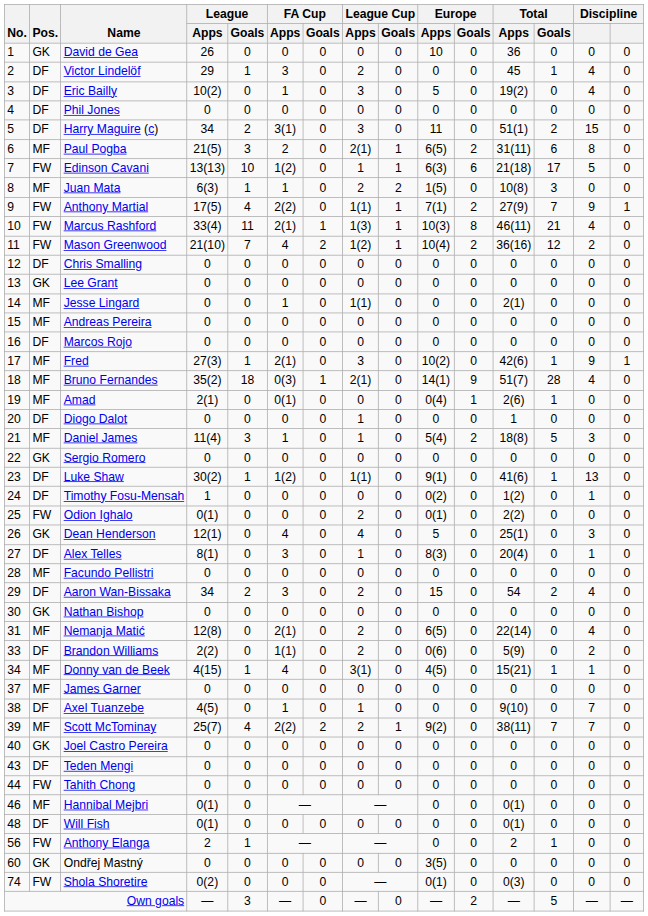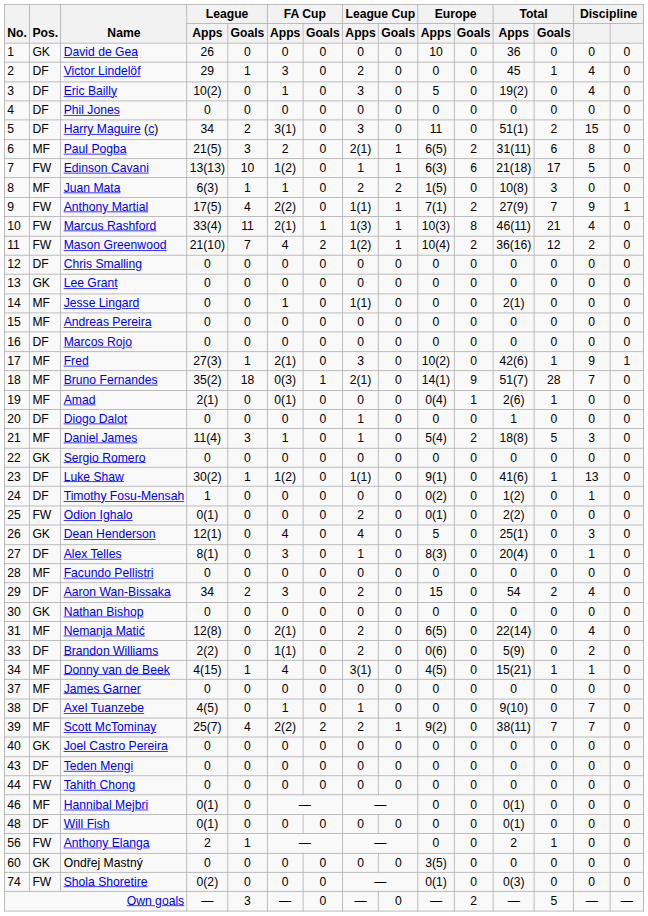 <table class="wikitable" style="text-align:center">
 <tr>
 <th rowspan="2" valign="bottom">No.</th>
 <th rowspan="2" valign="bottom">Pos.</th>
 <th rowspan="2" valign="bottom">Name</th>
 <th colspan="2" width="85">League</th>
 <th colspan="2" width="85">FA Cup</th>
 <th colspan="2" width="85">League Cup</th>
 <th colspan="2" width="85">Europe</th>
 <th colspan="2" width="85">Total</th>
 <th colspan="2" width="85">Discipline</th>
 </tr>
 <tr>
 <th>Apps</th>
 <th>Goals</th>
 <th>Apps</th>
 <th>Goals</th>
 <th>Apps</th>
 <th>Goals</th>
 <th>Apps</th>
 <th>Goals</th>
 <th>Apps</th>
 <th>Goals</th>
 <th></th>
 <th></th>
 </tr>
 <tr>
 <td align="left">1</td>
 <td align="left">GK</td>
 <td align="left"> <a href='#'>David de Gea</a></td>
 <td>26</td>
 <td>0</td>
 <td>0</td>
 <td>0</td>
 <td>0</td>
 <td>0</td>
 <td>10</td>
 <td>0</td>
 <td>36</td>
 <td>0</td>
 <td>0</td>
 <td>0</td>
 </tr>
 <tr>
 <td align="left">2</td>
 <td align="left">DF</td>
 <td align="left"> <a href='#'>Victor Lindelöf</a></td>
 <td>29</td>
 <td>1</td>
 <td>3</td>
 <td>0</td>
 <td>2</td>
 <td>0</td>
 <td>0</td>
 <td>0</td>
 <td>45</td>
 <td>1</td>
 <td>4</td>
 <td>0</td>
 </tr>
 <tr>
 <td align="left">3</td>
 <td align="left">DF</td>
 <td align="left"> <a href='#'>Eric Bailly</a></td>
 <td>10(2)</td>
 <td>0</td>
 <td>1</td>
 <td>0</td>
 <td>3</td>
 <td>0</td>
 <td>5</td>
 <td>0</td>
 <td>19(2)</td>
 <td>0</td>
 <td>4</td>
 <td>0</td>
 </tr>
 <tr>
 <td align="left">4</td>
 <td align="left">DF</td>
 <td align="left"> <a href='#'>Phil Jones</a></td>
 <td>0</td>
 <td>0</td>
 <td>0</td>
 <td>0</td>
 <td>0</td>
 <td>0</td>
 <td>0</td>
 <td>0</td>
 <td>0</td>
 <td>0</td>
 <td>0</td>
 <td>0</td>
 </tr>
 <tr>
 <td align="left">5</td>
 <td align="left">DF</td>
 <td align="left"> <a href='#'>Harry Maguire</a> (<a href='#'>c</a>)</td>
 <td>34</td>
 <td>2</td>
 <td>3(1)</td>
 <td>0</td>
 <td>3</td>
 <td>0</td>
 <td>11</td>
 <td>0</td>
 <td>51(1)</td>
 <td>2</td>
 <td>15</td>
 <td>0</td>
 </tr>
 <tr>
 <td align="left">6</td>
 <td align="left">MF</td>
 <td align="left"> <a href='#'>Paul Pogba</a></td>
 <td>21(5)</td>
 <td>3</td>
 <td>2</td>
 <td>0</td>
 <td>2(1)</td>
 <td>1</td>
 <td>6(5)</td>
 <td>2</td>
 <td>31(11)</td>
 <td>6</td>
 <td>8</td>
 <td>0</td>
 </tr>
 <tr>
 <td align="left">7</td>
 <td align="left">FW</td>
 <td align="left"> <a href='#'>Edinson Cavani</a></td>
 <td>13(13)</td>
 <td>10</td>
 <td>1(2)</td>
 <td>0</td>
 <td>1</td>
 <td>1</td>
 <td>6(3)</td>
 <td>6</td>
 <td>21(18)</td>
 <td>17</td>
 <td>5</td>
 <td>0</td>
 </tr>
 <tr>
 <td align="left">8</td>
 <td align="left">MF</td>
 <td align="left"> <a href='#'>Juan Mata</a></td>
 <td>6(3)</td>
 <td>1</td>
 <td>1</td>
 <td>0</td>
 <td>2</td>
 <td>2</td>
 <td>1(5)</td>
 <td>0</td>
 <td>10(8)</td>
 <td>3</td>
 <td>0</td>
 <td>0</td>
 </tr>
 <tr>
 <td align="left">9</td>
 <td align="left">FW</td>
 <td align="left"> <a href='#'>Anthony Martial</a></td>
 <td>17(5)</td>
 <td>4</td>
 <td>2(2)</td>
 <td>0</td>
 <td>1(1)</td>
 <td>1</td>
 <td>7(1)</td>
 <td>2</td>
 <td>27(9)</td>
 <td>7</td>
 <td>9</td>
 <td>1</td>
 </tr>
 <tr>
 <td align="left">10</td>
 <td align="left">FW</td>
 <td align="left"> <a href='#'>Marcus Rashford</a></td>
 <td>33(4)</td>
 <td>11</td>
 <td>2(1)</td>
 <td>1</td>
 <td>1(3)</td>
 <td>1</td>
 <td>10(3)</td>
 <td>8</td>
 <td>46(11)</td>
 <td>21</td>
 <td>4</td>
 <td>0</td>
 </tr>
 <tr>
 <td align="left">11</td>
 <td align="left">FW</td>
 <td align="left"> <a href='#'>Mason Greenwood</a></td>
 <td>21(10)</td>
 <td>7</td>
 <td>4</td>
 <td>2</td>
 <td>1(2)</td>
 <td>1</td>
 <td>10(4)</td>
 <td>2</td>
 <td>36(16)</td>
 <td>12</td>
 <td>2</td>
 <td>0</td>
 </tr>
 <tr>
 <td align="left">12</td>
 <td align="left">DF</td>
 <td align="left"> <a href='#'>Chris Smalling</a></td>
 <td>0</td>
 <td>0</td>
 <td>0</td>
 <td>0</td>
 <td>0</td>
 <td>0</td>
 <td>0</td>
 <td>0</td>
 <td>0</td>
 <td>0</td>
 <td>0</td>
 <td>0</td>
 </tr>
 <tr>
 <td align="left">13</td>
 <td align="left">GK</td>
 <td align="left"> <a href='#'>Lee Grant</a></td>
 <td>0</td>
 <td>0</td>
 <td>0</td>
 <td>0</td>
 <td>0</td>
 <td>0</td>
 <td>0</td>
 <td>0</td>
 <td>0</td>
 <td>0</td>
 <td>0</td>
 <td>0</td>
 </tr>
 <tr>
 <td align="left">14</td>
 <td align="left">MF</td>
 <td align="left"> <a href='#'>Jesse Lingard</a></td>
 <td>0</td>
 <td>0</td>
 <td>1</td>
 <td>0</td>
 <td>1(1)</td>
 <td>0</td>
 <td>0</td>
 <td>0</td>
 <td>2(1)</td>
 <td>0</td>
 <td>0</td>
 <td>0</td>
 </tr>
 <tr>
 <td align="left">15</td>
 <td align="left">MF</td>
 <td align="left"> <a href='#'>Andreas Pereira</a></td>
 <td>0</td>
 <td>0</td>
 <td>0</td>
 <td>0</td>
 <td>0</td>
 <td>0</td>
 <td>0</td>
 <td>0</td>
 <td>0</td>
 <td>0</td>
 <td>0</td>
 <td>0</td>
 </tr>
 <tr>
 <td align="left">16</td>
 <td align="left">DF</td>
 <td align="left"> <a href='#'>Marcos Rojo</a></td>
 <td>0</td>
 <td>0</td>
 <td>0</td>
 <td>0</td>
 <td>0</td>
 <td>0</td>
 <td>0</td>
 <td>0</td>
 <td>0</td>
 <td>0</td>
 <td>0</td>
 <td>0</td>
 </tr>
 <tr>
 <td align="left">17</td>
 <td align="left">MF</td>
 <td align="left"> <a href='#'>Fred</a></td>
 <td>27(3)</td>
 <td>1</td>
 <td>2(1)</td>
 <td>0</td>
 <td>3</td>
 <td>0</td>
 <td>10(2)</td>
 <td>0</td>
 <td>42(6)</td>
 <td>1</td>
 <td>9</td>
 <td>1</td>
 </tr>
 <tr>
 <td align="left">18</td>
 <td align="left">MF</td>
 <td align="left"> <a href='#'>Bruno Fernandes</a></td>
 <td>35(2)</td>
 <td>18</td>
 <td>0(3)</td>
 <td>1</td>
 <td>2(1)</td>
 <td>0</td>
 <td>14(1)</td>
 <td>9</td>
 <td>51(7)</td>
 <td>28</td>
-<td>4</td>
+<td>7</td>
 <td>0</td>
 </tr>
 <tr>
 <td align="left">19</td>
 <td align="left">MF</td>
 <td align="left"> <a href='#'>Amad</a></td>
 <td>2(1)</td>
 <td>0</td>
 <td>0(1)</td>
 <td>0</td>
 <td>0</td>
 <td>0</td>
 <td>0(4)</td>
 <td>1</td>
 <td>2(6)</td>
 <td>1</td>
 <td>0</td>
 <td>0</td>
 </tr>
 <tr>
 <td align="left">20</td>
 <td align="left">DF</td>
 <td align="left"> <a href='#'>Diogo Dalot</a></td>
 <td>0</td>
 <td>0</td>
 <td>0</td>
 <td>0</td>
 <td>1</td>
 <td>0</td>
 <td>0</td>
 <td>0</td>
 <td>1</td>
 <td>0</td>
 <td>0</td>
 <td>0</td>
 </tr>
 <tr>
 <td align="left">21</td>
 <td align="left">MF</td>
 <td align="left"> <a href='#'>Daniel James</a></td>
 <td>11(4)</td>
 <td>3</td>
 <td>1</td>
 <td>0</td>
 <td>1</td>
 <td>0</td>
 <td>5(4)</td>
 <td>2</td>
 <td>18(8)</td>
 <td>5</td>
 <td>3</td>
 <td>0</td>
 </tr>
 <tr>
 <td align="left">22</td>
 <td align="left">GK</td>
 <td align="left"> <a href='#'>Sergio Romero</a></td>
 <td>0</td>
 <td>0</td>
 <td>0</td>
 <td>0</td>
 <td>0</td>
 <td>0</td>
 <td>0</td>
 <td>0</td>
 <td>0</td>
 <td>0</td>
 <td>0</td>
 <td>0</td>
 </tr>
 <tr>
 <td align="left">23</td>
 <td align="left">DF</td>
 <td align="left"> <a href='#'>Luke Shaw</a></td>
 <td>30(2)</td>
 <td>1</td>
 <td>1(2)</td>
 <td>0</td>
 <td>1(1)</td>
 <td>0</td>
 <td>9(1)</td>
 <td>0</td>
 <td>41(6)</td>
 <td>1</td>
 <td>13</td>
 <td>0</td>
 </tr>
 <tr>
 <td align="left">24</td>
 <td align="left">DF</td>
 <td align="left"> <a href='#'>Timothy Fosu-Mensah</a></td>
 <td>1</td>
 <td>0</td>
 <td>0</td>
 <td>0</td>
 <td>0</td>
 <td>0</td>
 <td>0(2)</td>
 <td>0</td>
 <td>1(2)</td>
 <td>0</td>
 <td>1</td>
 <td>0</td>
 </tr>
 <tr>
 <td align="left">25</td>
 <td align="left">FW</td>
 <td align="left"> <a href='#'>Odion Ighalo</a></td>
 <td>0(1)</td>
 <td>0</td>
 <td>0</td>
 <td>0</td>
 <td>2</td>
 <td>0</td>
 <td>0(1)</td>
 <td>0</td>
 <td>2(2)</td>
 <td>0</td>
 <td>0</td>
 <td>0</td>
 </tr>
 <tr>
 <td align="left">26</td>
 <td align="left">GK</td>
 <td align="left"> <a href='#'>Dean Henderson</a></td>
 <td>12(1)</td>
 <td>0</td>
 <td>4</td>
 <td>0</td>
 <td>4</td>
 <td>0</td>
 <td>5</td>
 <td>0</td>
 <td>25(1)</td>
 <td>0</td>
 <td>3</td>
 <td>0</td>
 </tr>
 <tr>
 <td align="left">27</td>
 <td align="left">DF</td>
 <td align="left"> <a href='#'>Alex Telles</a></td>
 <td>8(1)</td>
 <td>0</td>
 <td>3</td>
 <td>0</td>
 <td>1</td>
 <td>0</td>
 <td>8(3)</td>
 <td>0</td>
 <td>20(4)</td>
 <td>0</td>
 <td>1</td>
 <td>0</td>
 </tr>
 <tr>
 <td align="left">28</td>
 <td align="left">MF</td>
 <td align="left"> <a href='#'>Facundo Pellistri</a></td>
 <td>0</td>
 <td>0</td>
 <td>0</td>
 <td>0</td>
 <td>0</td>
 <td>0</td>
 <td>0</td>
 <td>0</td>
 <td>0</td>
 <td>0</td>
 <td>0</td>
 <td>0</td>
 </tr>
 <tr>
 <td align="left">29</td>
 <td align="left">DF</td>
 <td align="left"> <a href='#'>Aaron Wan-Bissaka</a></td>
 <td>34</td>
 <td>2</td>
 <td>3</td>
 <td>0</td>
 <td>2</td>
 <td>0</td>
 <td>15</td>
 <td>0</td>
 <td>54</td>
 <td>2</td>
 <td>4</td>
 <td>0</td>
 </tr>
 <tr>
 <td align="left">30</td>
 <td align="left">GK</td>
 <td align="left"> <a href='#'>Nathan Bishop</a></td>
 <td>0</td>
 <td>0</td>
 <td>0</td>
 <td>0</td>
 <td>0</td>
 <td>0</td>
 <td>0</td>
 <td>0</td>
 <td>0</td>
 <td>0</td>
 <td>0</td>
 <td>0</td>
 </tr>
 <tr>
 <td align="left">31</td>
 <td align="left">MF</td>
 <td align="left"> <a href='#'>Nemanja Matić</a></td>
 <td>12(8)</td>
 <td>0</td>
 <td>2(1)</td>
 <td>0</td>
 <td>2</td>
 <td>0</td>
 <td>6(5)</td>
 <td>0</td>
 <td>22(14)</td>
 <td>0</td>
 <td>4</td>
 <td>0</td>
 </tr>
 <tr>
 <td align="left">33</td>
 <td align="left">DF</td>
 <td align="left"> <a href='#'>Brandon Williams</a></td>
 <td>2(2)</td>
 <td>0</td>
 <td>1(1)</td>
 <td>0</td>
 <td>2</td>
 <td>0</td>
 <td>0(6)</td>
 <td>0</td>
 <td>5(9)</td>
 <td>0</td>
 <td>2</td>
 <td>0</td>
 </tr>
 <tr>
 <td align="left">34</td>
 <td align="left">MF</td>
 <td align="left"> <a href='#'>Donny van de Beek</a></td>
 <td>4(15)</td>
 <td>1</td>
 <td>4</td>
 <td>0</td>
 <td>3(1)</td>
 <td>0</td>
 <td>4(5)</td>
 <td>0</td>
 <td>15(21)</td>
 <td>1</td>
 <td>1</td>
 <td>0</td>
 </tr>
 <tr>
 <td align="left">37</td>
 <td align="left">MF</td>
 <td align="left"> <a href='#'>James Garner</a></td>
 <td>0</td>
 <td>0</td>
 <td>0</td>
 <td>0</td>
 <td>0</td>
 <td>0</td>
 <td>0</td>
 <td>0</td>
 <td>0</td>
 <td>0</td>
 <td>0</td>
 <td>0</td>
 </tr>
 <tr>
 <td align="left">38</td>
 <td align="left">DF</td>
 <td align="left"> <a href='#'>Axel Tuanzebe</a></td>
 <td>4(5)</td>
 <td>0</td>
 <td>1</td>
 <td>0</td>
 <td>1</td>
 <td>0</td>
 <td>0</td>
 <td>0</td>
 <td>9(10)</td>
 <td>0</td>
 <td>7</td>
 <td>0</td>
 </tr>
 <tr>
 <td align="left">39</td>
 <td align="left">MF</td>
 <td align="left"> <a href='#'>Scott McTominay</a></td>
 <td>25(7)</td>
 <td>4</td>
 <td>2(2)</td>
 <td>2</td>
 <td>2</td>
 <td>1</td>
 <td>9(2)</td>
 <td>0</td>
 <td>38(11)</td>
 <td>7</td>
 <td>7</td>
 <td>0</td>
 </tr>
 <tr>
 <td align="left">40</td>
 <td align="left">GK</td>
 <td align="left"> <a href='#'>Joel Castro Pereira</a></td>
 <td>0</td>
 <td>0</td>
 <td>0</td>
 <td>0</td>
 <td>0</td>
 <td>0</td>
 <td>0</td>
 <td>0</td>
 <td>0</td>
 <td>0</td>
 <td>0</td>
 <td>0</td>
 </tr>
 <tr>
 <td align="left">43</td>
 <td align="left">DF</td>
 <td align="left"> <a href='#'>Teden Mengi</a></td>
 <td>0</td>
 <td>0</td>
 <td>0</td>
 <td>0</td>
 <td>0</td>
 <td>0</td>
 <td>0</td>
 <td>0</td>
 <td>0</td>
 <td>0</td>
 <td>0</td>
 <td>0</td>
 </tr>
 <tr>
 <td align="left">44</td>
 <td align="left">FW</td>
 <td align="left"> <a href='#'>Tahith Chong</a></td>
 <td>0</td>
 <td>0</td>
 <td>0</td>
 <td>0</td>
 <td>0</td>
 <td>0</td>
 <td>0</td>
 <td>0</td>
 <td>0</td>
 <td>0</td>
 <td>0</td>
 <td>0</td>
 </tr>
 <tr>
 <td align="left">46</td>
 <td align="left">MF</td>
 <td align="left"> <a href='#'>Hannibal Mejbri</a></td>
 <td>0(1)</td>
 <td>0</td>
 <td colspan=2>—</td>
 <td colspan=2>—</td>
 <td>0</td>
 <td>0</td>
 <td>0(1)</td>
 <td>0</td>
 <td>0</td>
 <td>0</td>
 </tr>
 <tr>
 <td align="left">48</td>
 <td align="left">DF</td>
 <td align="left"> <a href='#'>Will Fish</a></td>
 <td>0(1)</td>
 <td>0</td>
 <td>0</td>
 <td>0</td>
 <td>0</td>
 <td>0</td>
 <td>0</td>
 <td>0</td>
 <td>0(1)</td>
 <td>0</td>
 <td>0</td>
 <td>0</td>
 </tr>
 <tr>
 <td align="left">56</td>
 <td align="left">FW</td>
 <td align="left"> <a href='#'>Anthony Elanga</a></td>
 <td>2</td>
 <td>1</td>
 <td colspan=2>—</td>
 <td colspan=2>—</td>
 <td>0</td>
 <td>0</td>
 <td>2</td>
 <td>1</td>
 <td>0</td>
 <td>0</td>
 </tr>
 <tr>
 <td align="left">60</td>
 <td align="left">GK</td>
 <td align="left"> Ondřej Mastný</td>
 <td>0</td>
 <td>0</td>
 <td>0</td>
 <td>0</td>
 <td>0</td>
 <td>0</td>
 <td>3(5)</td>
 <td>0</td>
 <td>0</td>
 <td>0</td>
 <td>0</td>
 <td>0</td>
 </tr>
 <tr>
 <td align="left">74</td>
 <td align="left">FW</td>
 <td align="left"> <a href='#'>Shola Shoretire</a></td>
 <td>0(2)</td>
 <td>0</td>
 <td>0</td>
 <td>0</td>
 <td colspan=2>—</td>
 <td>0(1)</td>
 <td>0</td>
 <td>0(3)</td>
 <td>0</td>
 <td>0</td>
 <td>0</td>
 </tr>
 <tr>
 <td colspan="3" align="right"><a href='#'>Own goals</a></td>
 <td>—</td>
 <td>3</td>
 <td>—</td>
 <td>0</td>
 <td>—</td>
 <td>0</td>
 <td>—</td>
 <td>2</td>
 <td>—</td>
 <td>5</td>
 <td>—</td>
 <td>—</td>
 </tr>
 </table>
